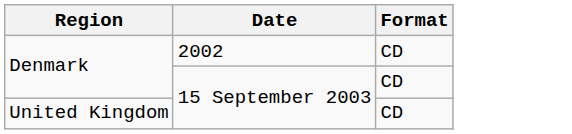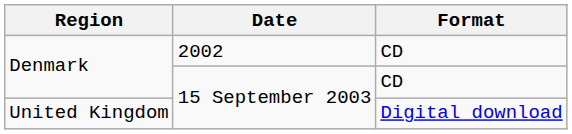 <table class=wikitable>
 <tr>
 <th>Region</th>
 <th>Date</th>
 <th>Format</th>
 </tr>
 <tr>
 <td rowspan="2">Denmark</td>
 <td>2002</td>
 <td>CD</td>
 </tr>
 <tr>
 <td rowspan="2">15 September 2003</td>
 <td>CD</td>
 </tr>
 <tr>
 <td>United Kingdom</td>
-<td>CD</td>
+<td><a href='#'>Digital download</a></td>
 </tr>
 </table>
